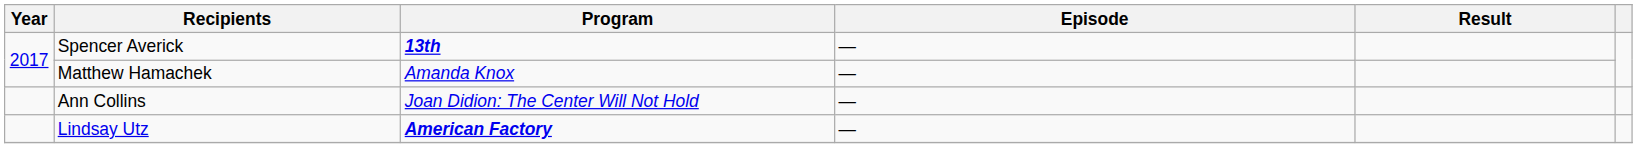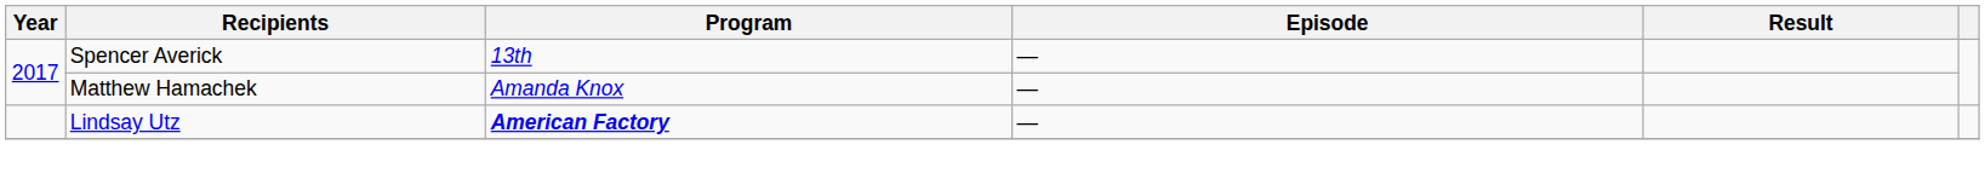 <table class="wikitable plainrowheaders" style="font-size: 90%" width=85%>
 <tr>
 <th scope="col" style="width:2%;">Year</th>
 <th scope="col" style="width:20%;">Recipients</th>
 <th scope="col" style="width:25%;">Program</th>
 <th scope="col" style="width:30%;">Episode</th>
 <th scope="col" style="width:15%;">Result</th>
 <th scope="col" class="unsortable" style="width:1%;"></th>
 </tr>
 <tr>
 <td rowspan="2" style="text-align:center;"><a href='#'>2017</a></td>
 <td>Spencer Averick</td>
-<td><strong><em><a href='#'>13th</a></em></strong></td>
+<td><em><a href='#'>13th</a></em></td>
 <td>—</td>
 <td></td>
 <td rowspan="2" style="text-align:center;"></td>
 </tr>
 <tr>
 <td>Matthew Hamachek</td>
 <td><em><a href='#'>Amanda Knox</a></em></td>
 <td>—</td>
-<td></td>
-</tr>
-<tr>
-<td></td>
-<td>Ann Collins</td>
-<td><em><a href='#'>Joan Didion: The Center Will Not Hold</a></em></td>
-<td>—</td>
-<td></td>
 <td></td>
 </tr>
 <tr>
 <td></td>
 <td><a href='#'>Lindsay Utz</a></td>
 <td><strong><em><a href='#'>American Factory</a></em></strong></td>
 <td>—</td>
 <td></td>
 <td></td>
 </tr>
 <tr>
 </tr>
 </table>
